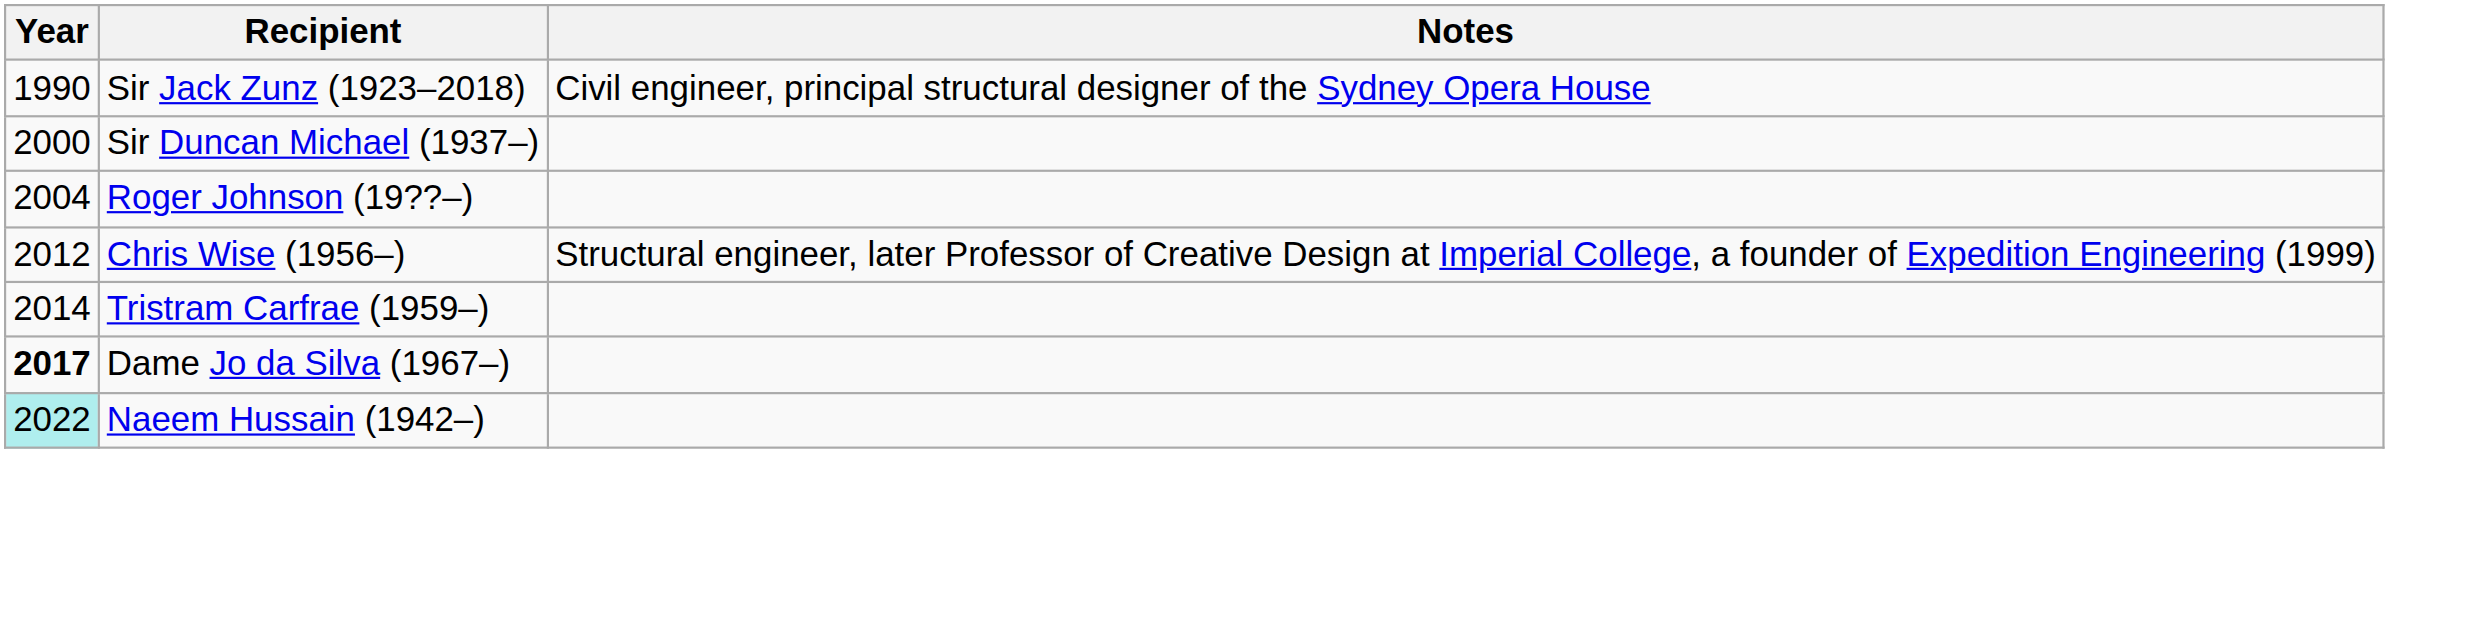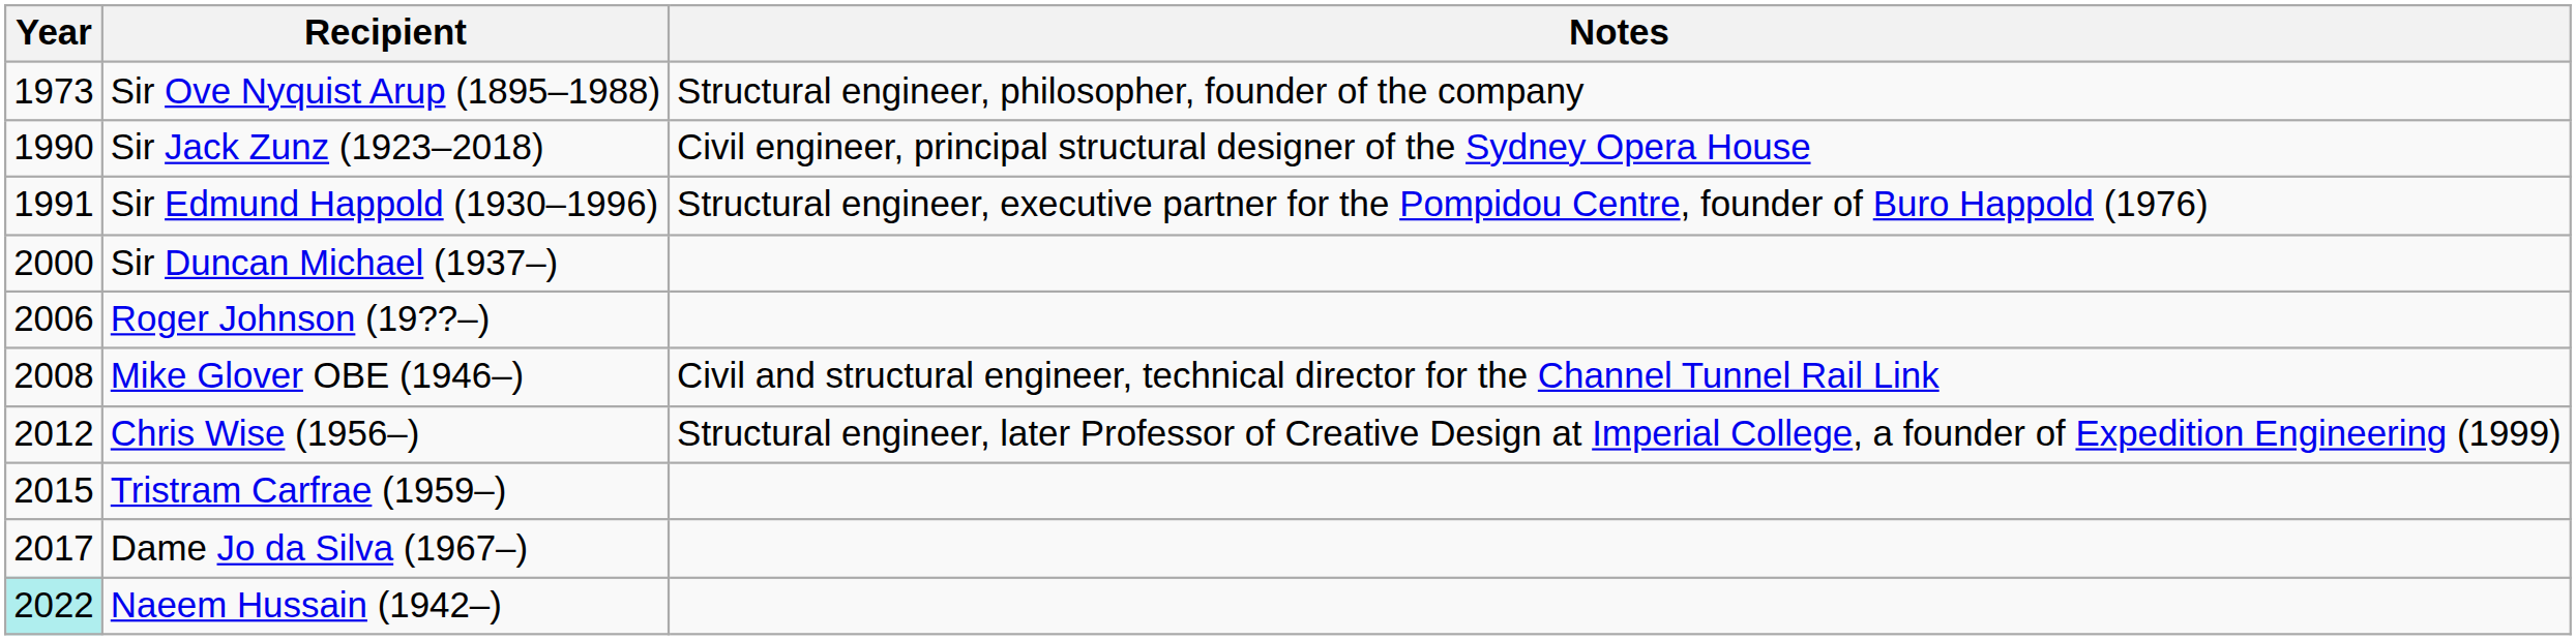 <table class="wikitable" style="font-size: 100%">
 <tr>
 <th>Year</th>
 <th>Recipient</th>
 <th>Notes</th>
 </tr>
 <tr>
+<td>1973</td>
+<td> Sir <a href='#'>Ove Nyquist Arup</a> (1895–1988)</td>
+<td>Structural engineer, philosopher, founder of the company</td>
+</tr>
+<tr>
 <td>1990</td>
 <td> Sir <a href='#'>Jack Zunz</a> (1923–2018)</td>
 <td>Civil engineer, principal structural designer of the <a href='#'>Sydney Opera House</a></td>
+</tr>
+<tr>
+<td>1991</td>
+<td> Sir <a href='#'>Edmund Happold</a> (1930–1996)</td>
+<td>Structural engineer, executive partner for the <a href='#'>Pompidou Centre</a>, founder of <a href='#'>Buro Happold</a> (1976)</td>
 </tr>
 <tr>
 <td>2000</td>
 <td> Sir <a href='#'>Duncan Michael</a> (1937–)</td>
 <td></td>
 </tr>
 <tr>
-<td>2004</td>
+<td>2006</td>
 <td> <a href='#'>Roger Johnson</a> (19??–)</td>
 <td></td>
+</tr>
+<tr>
+<td>2008</td>
+<td> <a href='#'>Mike Glover</a> OBE (1946–)</td>
+<td>Civil and structural engineer, technical director for the <a href='#'>Channel Tunnel Rail Link</a></td>
 </tr>
 <tr>
 <td>2012</td>
 <td> <a href='#'>Chris Wise</a> (1956–)</td>
 <td>Structural engineer, later Professor of Creative Design at <a href='#'>Imperial College</a>, a founder of <a href='#'>Expedition Engineering</a> (1999)</td>
 </tr>
 <tr>
-<td>2014</td>
+<td>2015</td>
 <td> <a href='#'>Tristram Carfrae</a> (1959–)</td>
 <td></td>
 </tr>
 <tr>
-<td><strong>2017</strong></td>
+<td>2017</td>
 <td> Dame <a href='#'>Jo da Silva</a> (1967–)</td>
 <td></td>
 </tr>
 <tr>
 <td style="background: paleturquoise;">2022</td>
 <td> <a href='#'>Naeem Hussain</a> (1942–)</td>
 <td></td>
 </tr>
 </table>
